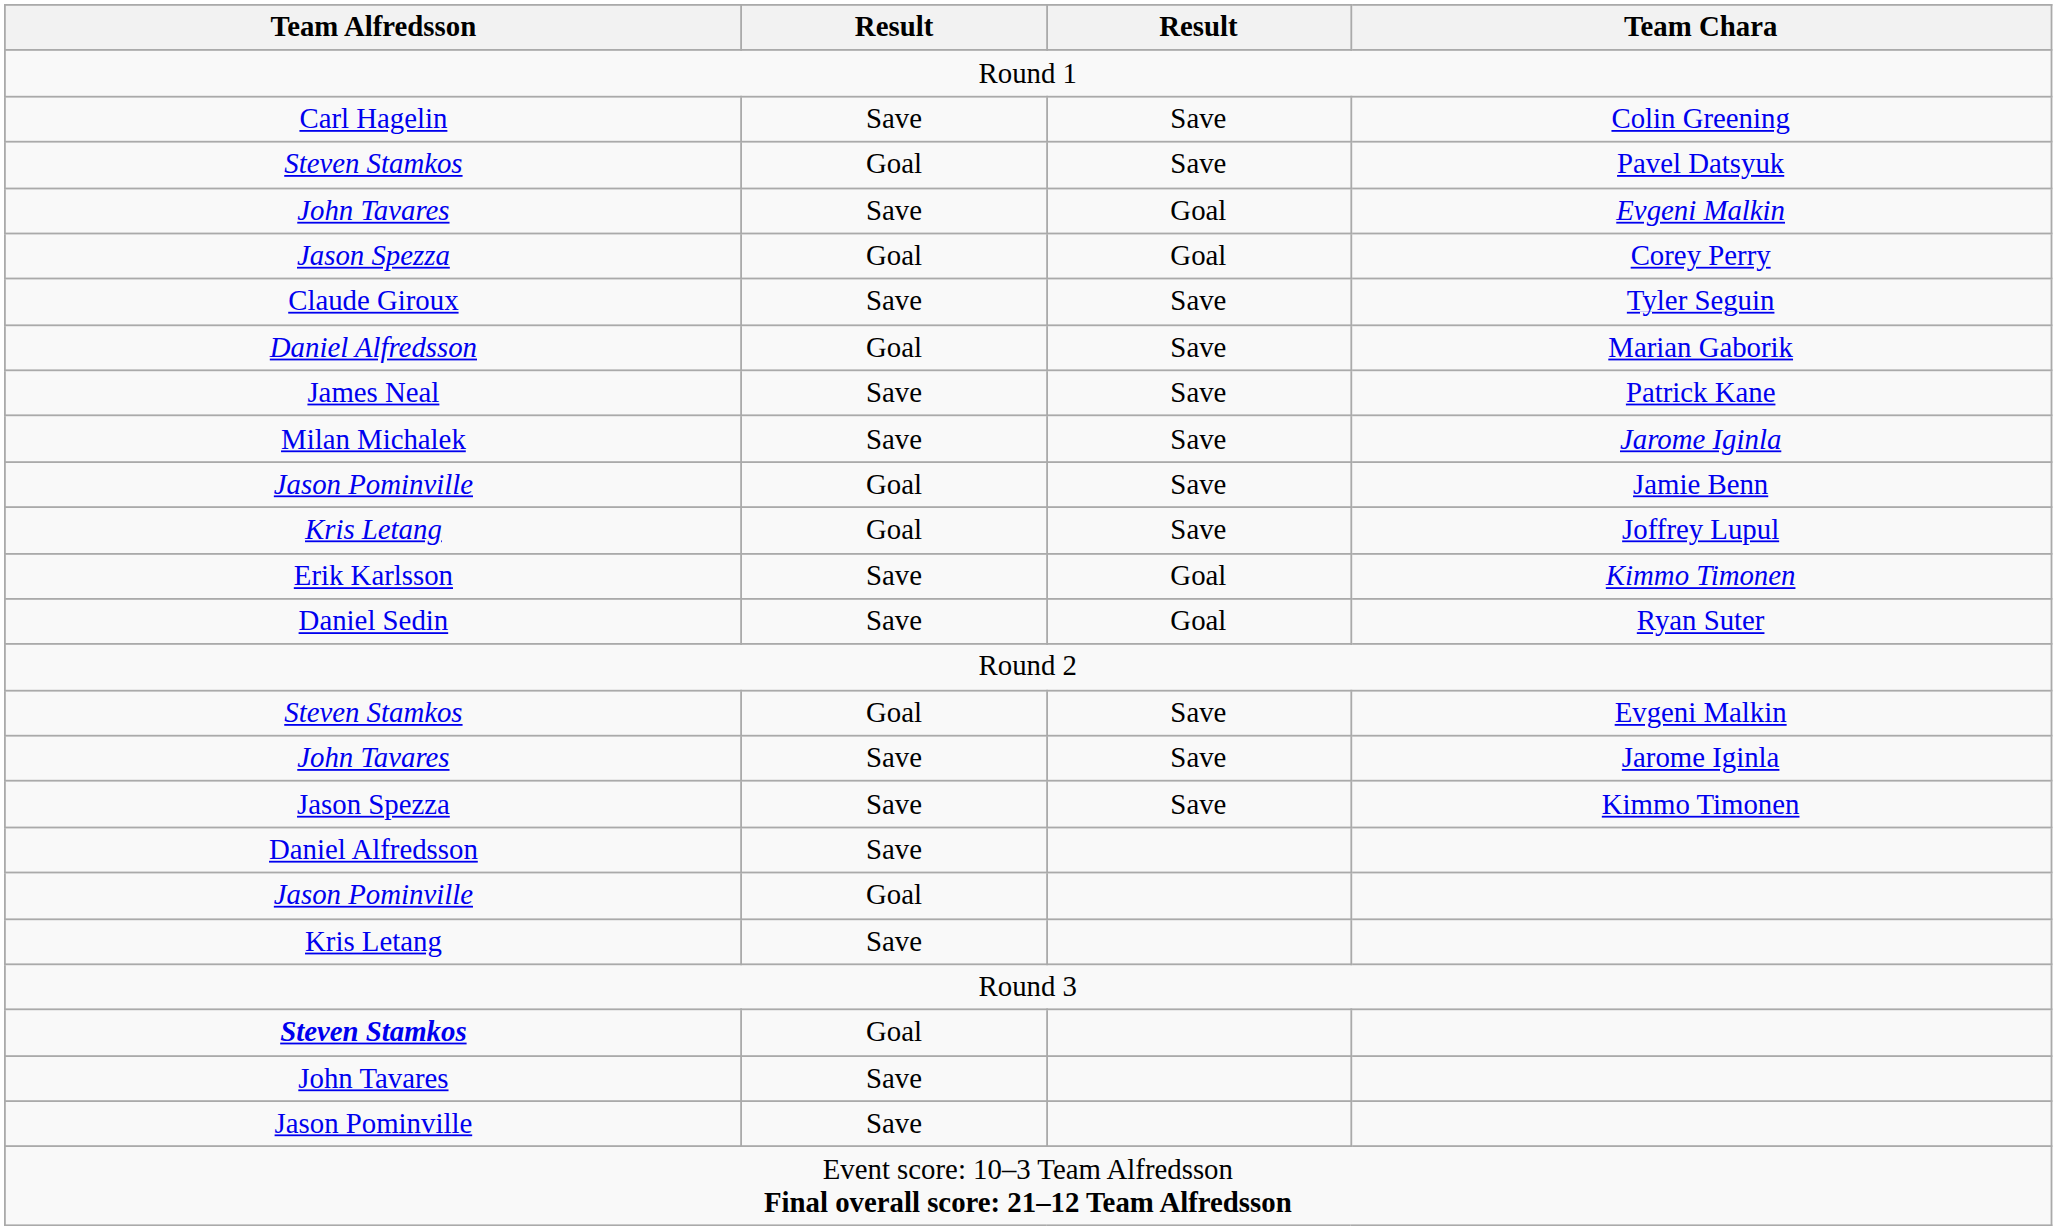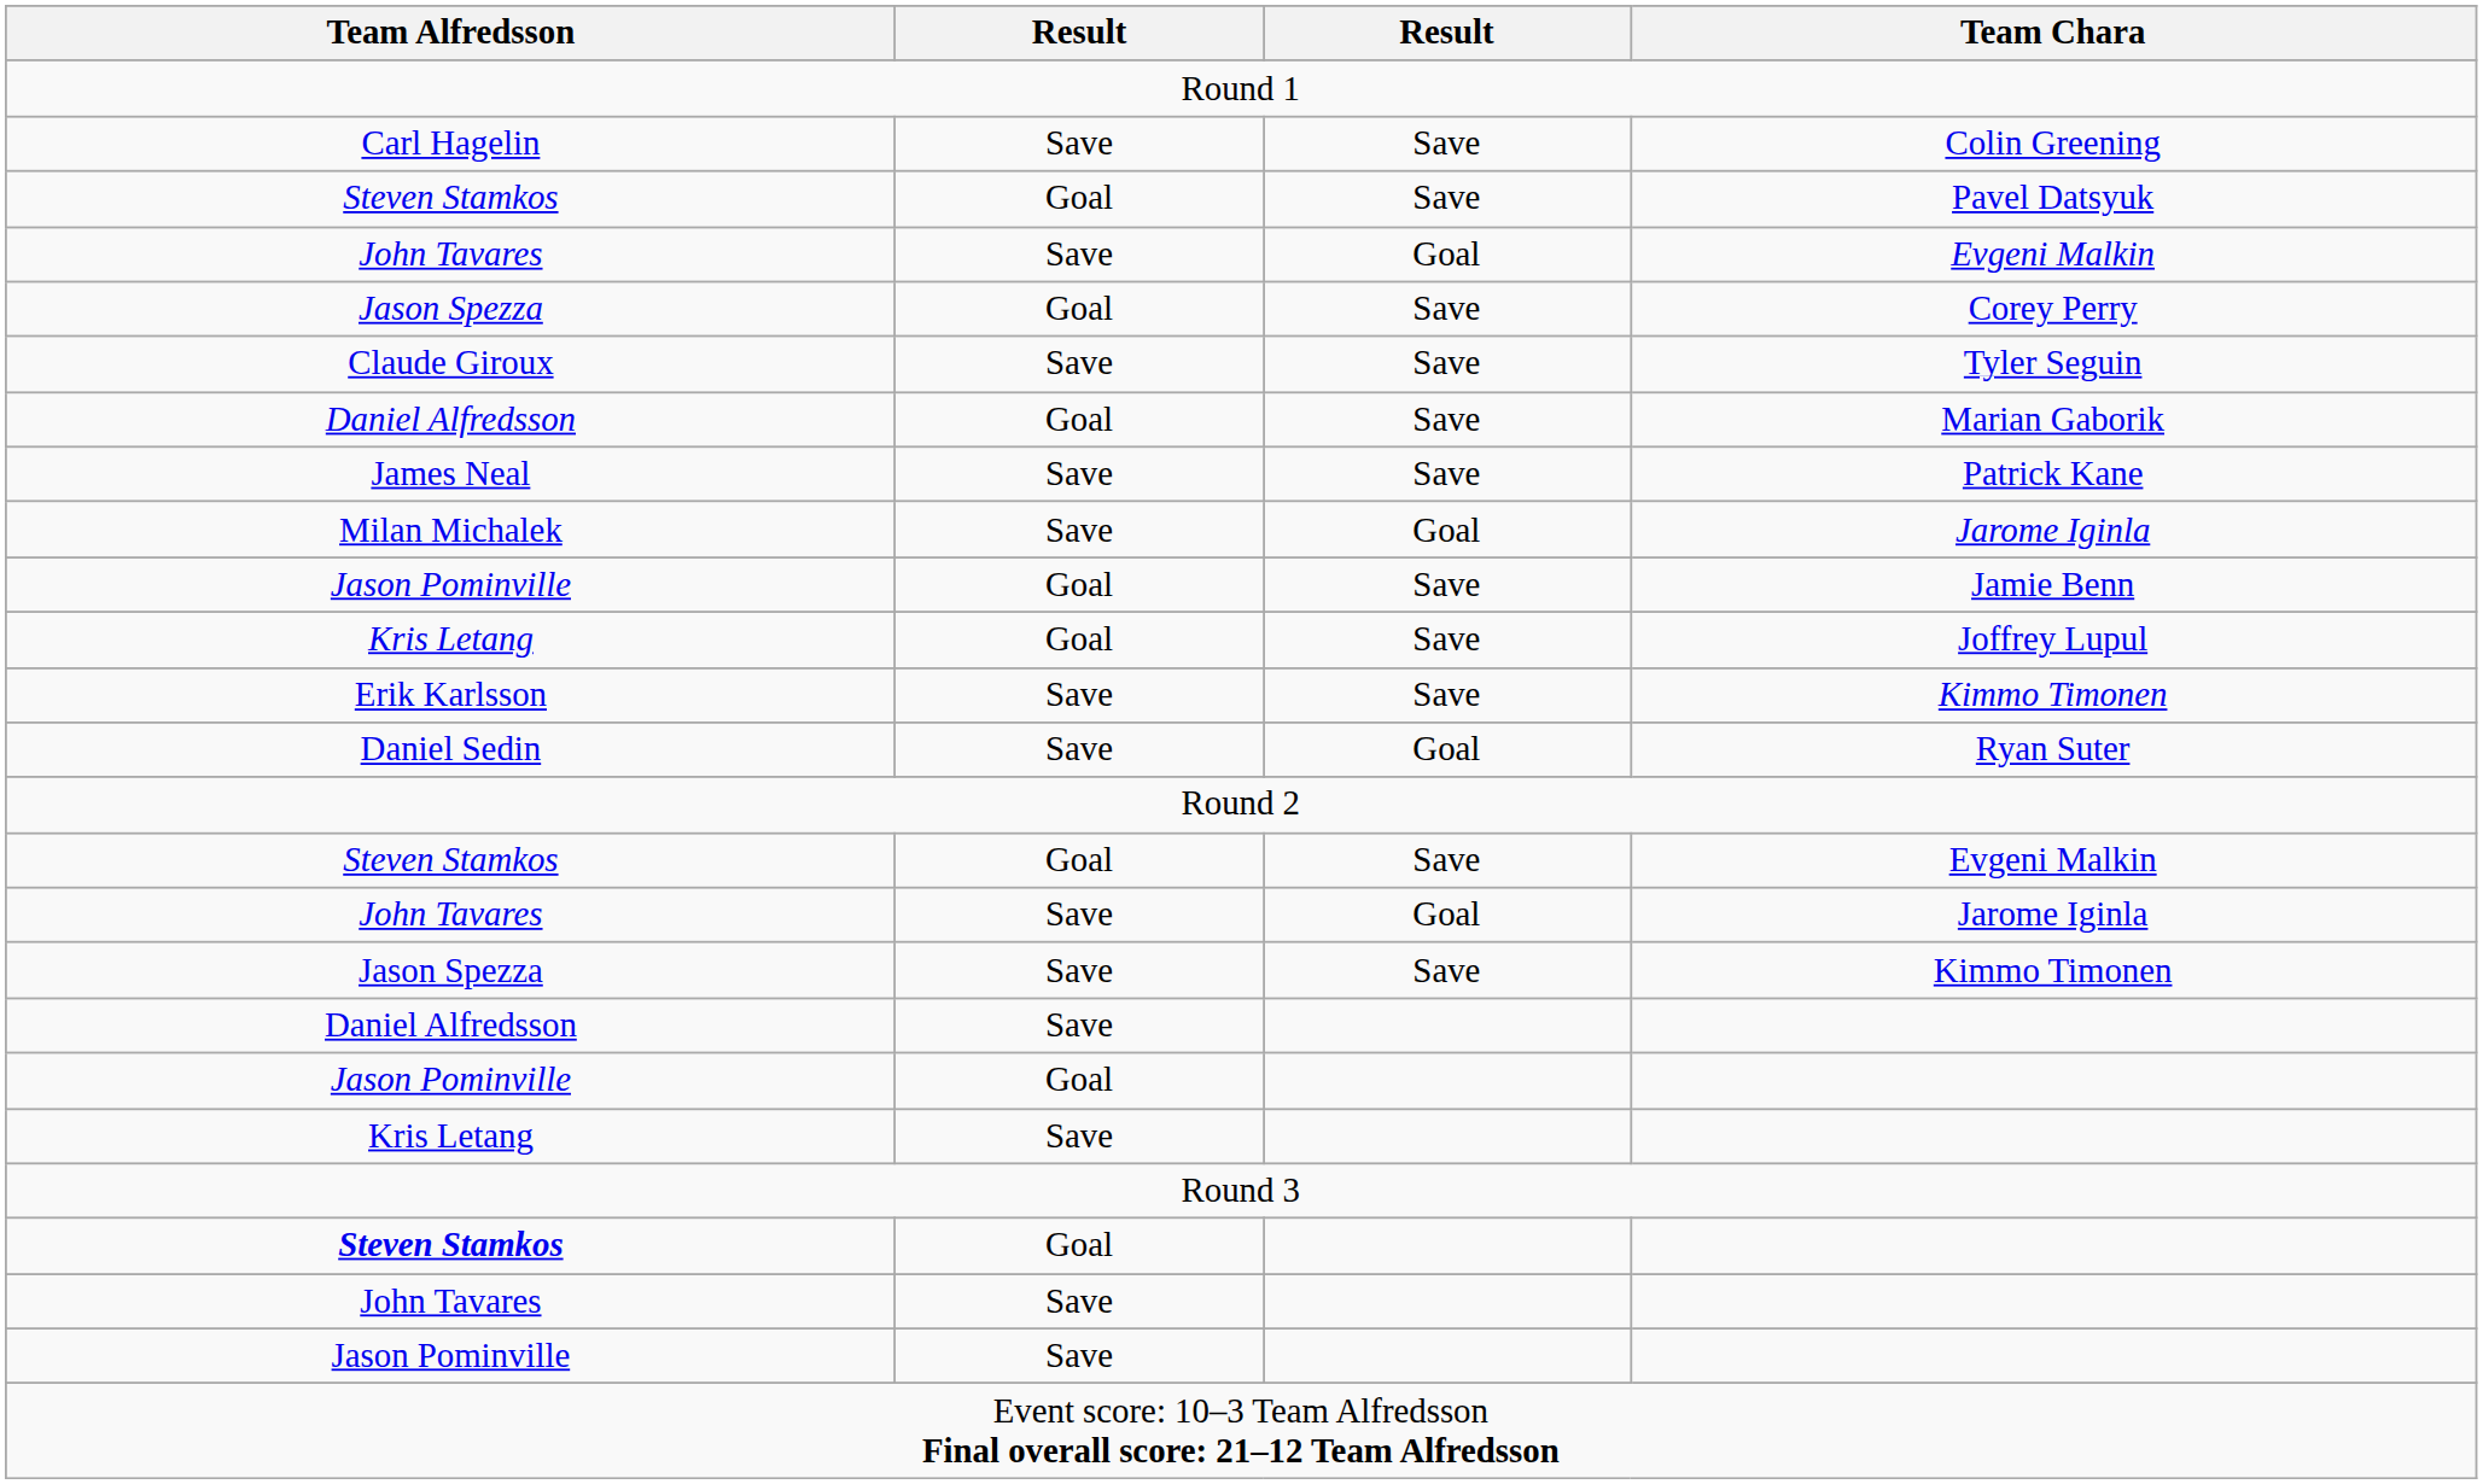 <table width="90%" class="wikitable">
 <tr align="center">
 <th>Team Alfredsson</th>
 <th>Result</th>
 <th>Result</th>
 <th>Team Chara</th>
 </tr>
 <tr align="center">
 <td colspan="4">Round 1</td>
 </tr>
 <tr align="center">
 <td><a href='#'>Carl Hagelin</a></td>
 <td>Save</td>
 <td>Save</td>
 <td><a href='#'>Colin Greening</a></td>
 </tr>
 <tr align="center">
 <td><em><a href='#'>Steven Stamkos</a></em></td>
 <td>Goal</td>
 <td>Save</td>
 <td><a href='#'>Pavel Datsyuk</a></td>
 </tr>
 <tr align="center">
 <td><em><a href='#'>John Tavares</a></em></td>
 <td>Save</td>
 <td>Goal</td>
 <td><em><a href='#'>Evgeni Malkin</a></em></td>
 </tr>
 <tr align="center">
 <td><em><a href='#'>Jason Spezza</a></em></td>
 <td>Goal</td>
-<td>Goal</td>
+<td>Save</td>
 <td><a href='#'>Corey Perry</a></td>
 </tr>
 <tr align="center">
 <td><a href='#'>Claude Giroux</a></td>
 <td>Save</td>
 <td>Save</td>
 <td><a href='#'>Tyler Seguin</a></td>
 </tr>
 <tr align="center">
 <td><em><a href='#'>Daniel Alfredsson</a></em></td>
 <td>Goal</td>
 <td>Save</td>
 <td><a href='#'>Marian Gaborik</a></td>
 </tr>
 <tr align="center">
 <td><a href='#'>James Neal</a></td>
 <td>Save</td>
 <td>Save</td>
 <td><a href='#'>Patrick Kane</a></td>
 </tr>
 <tr align="center">
 <td><a href='#'>Milan Michalek</a></td>
 <td>Save</td>
-<td>Save</td>
+<td>Goal</td>
 <td><em><a href='#'>Jarome Iginla</a></em></td>
 </tr>
 <tr align="center">
 <td><em><a href='#'>Jason Pominville</a></em></td>
 <td>Goal</td>
 <td>Save</td>
 <td><a href='#'>Jamie Benn</a></td>
 </tr>
 <tr align="center">
 <td><em><a href='#'>Kris Letang</a></em></td>
 <td>Goal</td>
 <td>Save</td>
 <td><a href='#'>Joffrey Lupul</a></td>
 </tr>
 <tr align="center">
 <td><a href='#'>Erik Karlsson</a></td>
 <td>Save</td>
-<td>Goal</td>
+<td>Save</td>
 <td><em><a href='#'>Kimmo Timonen</a></em></td>
 </tr>
 <tr align="center">
 <td><a href='#'>Daniel Sedin</a></td>
 <td>Save</td>
 <td>Goal</td>
 <td><a href='#'>Ryan Suter</a></td>
 </tr>
 <tr align="center">
 <td colspan=4>Round 2</td>
 </tr>
 <tr align="center">
 <td><em><a href='#'>Steven Stamkos</a></em></td>
 <td>Goal</td>
 <td>Save</td>
 <td><a href='#'>Evgeni Malkin</a></td>
 </tr>
 <tr align="center">
 <td><em><a href='#'>John Tavares</a></em></td>
 <td>Save</td>
-<td>Save</td>
+<td>Goal</td>
 <td><a href='#'>Jarome Iginla</a></td>
 </tr>
 <tr align="center">
 <td><a href='#'>Jason Spezza</a></td>
 <td>Save</td>
 <td>Save</td>
 <td><a href='#'>Kimmo Timonen</a></td>
 </tr>
 <tr align="center">
 <td><a href='#'>Daniel Alfredsson</a></td>
 <td>Save</td>
 <td></td>
 <td></td>
 </tr>
 <tr align="center">
 <td><em><a href='#'>Jason Pominville</a></em></td>
 <td>Goal</td>
 <td></td>
 <td></td>
 </tr>
 <tr align="center">
 <td><a href='#'>Kris Letang</a></td>
 <td>Save</td>
 <td></td>
 <td></td>
 </tr>
 <tr align="center">
 <td colspan=4>Round 3</td>
 </tr>
 <tr align="center">
 <td><strong><em><a href='#'>Steven Stamkos</a></em></strong></td>
 <td>Goal</td>
 <td></td>
 <td></td>
 </tr>
 <tr align="center">
 <td><a href='#'>John Tavares</a></td>
 <td>Save</td>
 <td></td>
 <td></td>
 </tr>
 <tr align="center">
 <td><a href='#'>Jason Pominville</a></td>
 <td>Save</td>
 <td></td>
 <td></td>
 </tr>
 <tr align="center">
 <td colspan="4">Event score: 10–3 Team Alfredsson<br><strong>Final overall score: 21–12 Team Alfredsson</strong></td>
 </tr>
 </table>
